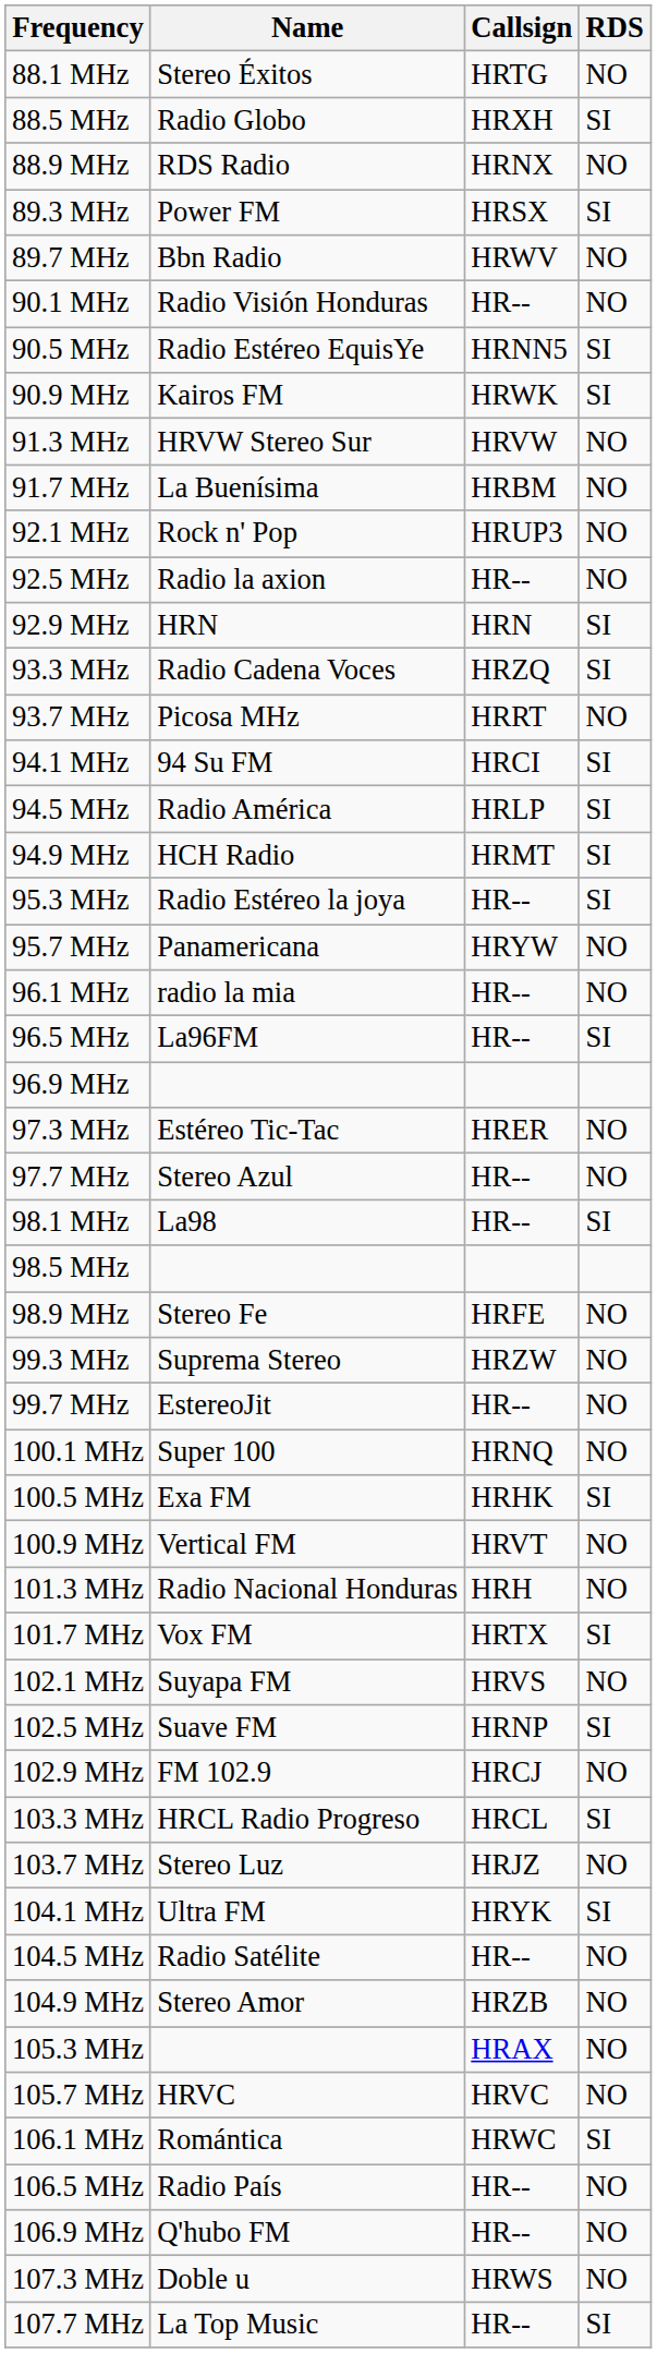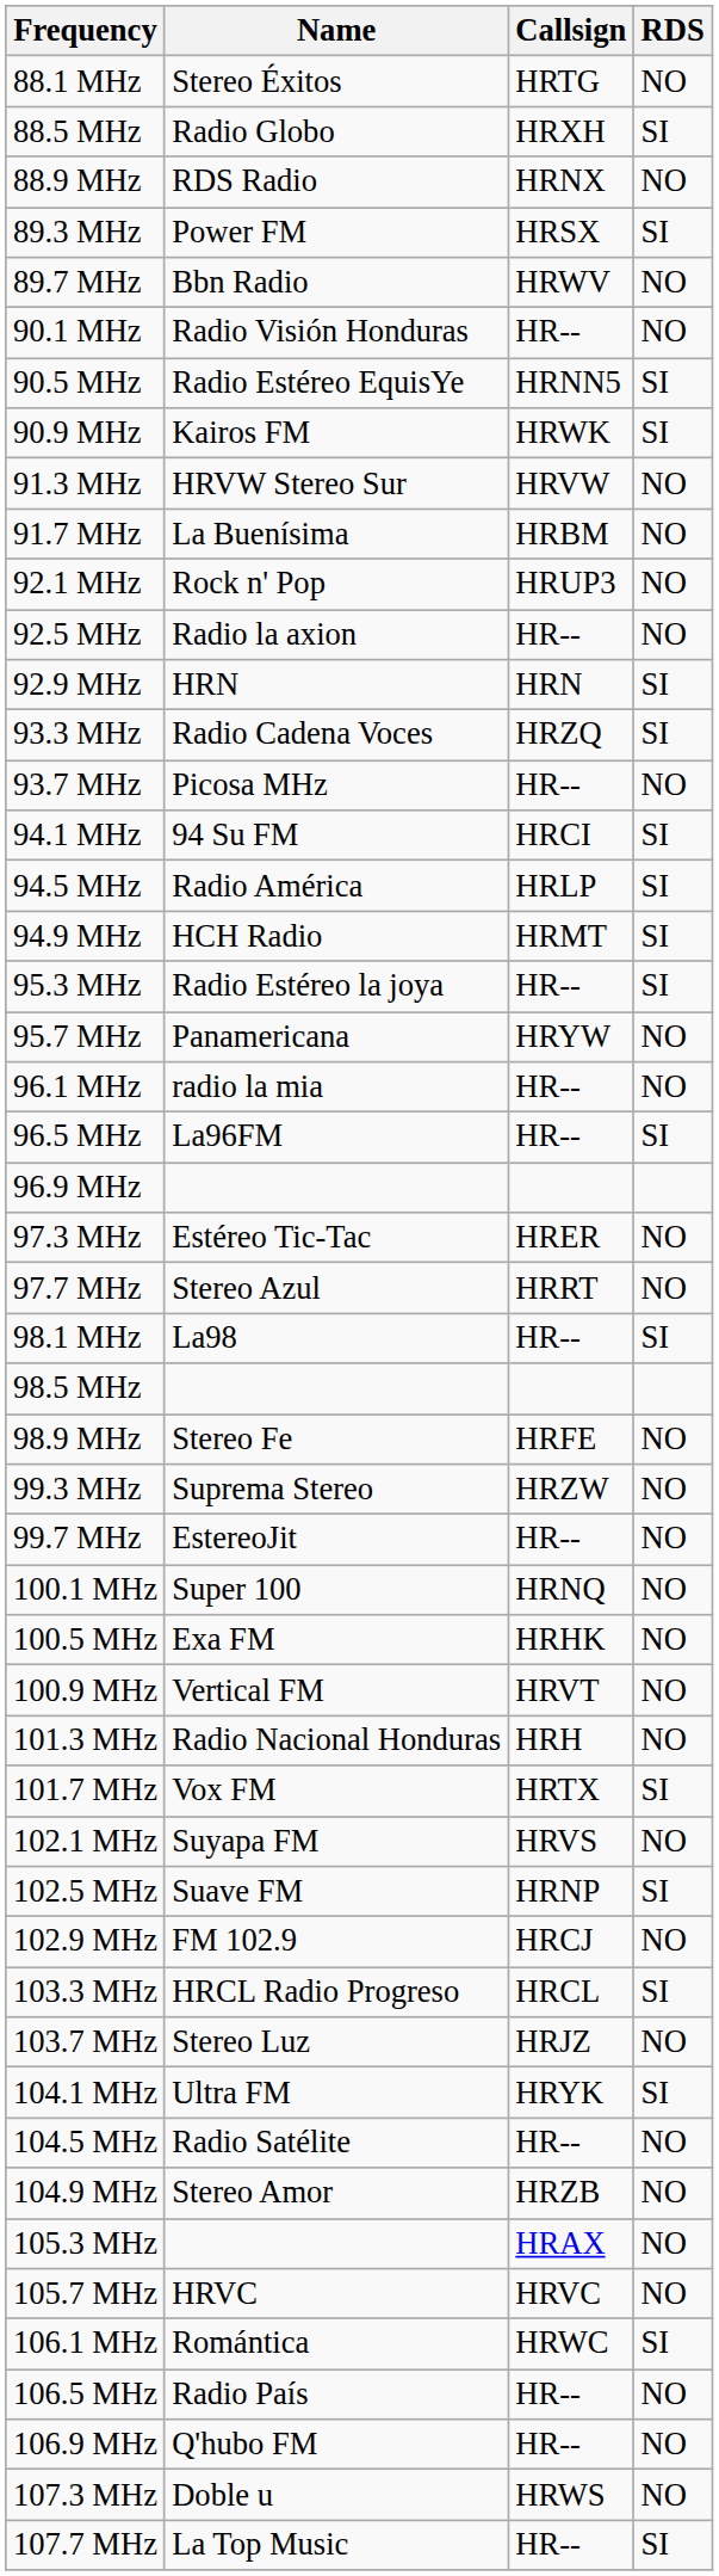 <table class="wikitable">
 <tr>
 <th>Frequency</th>
 <th>Name</th>
 <th>Callsign</th>
 <th>RDS</th>
 </tr>
 <tr>
 <td>88.1 MHz</td>
 <td>Stereo Éxitos</td>
 <td>HRTG</td>
 <td>NO</td>
 </tr>
 <tr>
 <td>88.5 MHz</td>
 <td>Radio Globo</td>
 <td>HRXH</td>
 <td>SI</td>
 </tr>
 <tr>
 <td>88.9 MHz</td>
 <td>RDS Radio</td>
 <td>HRNX</td>
 <td>NO</td>
 </tr>
 <tr>
 <td>89.3 MHz</td>
 <td>Power FM</td>
 <td>HRSX</td>
 <td>SI</td>
 </tr>
 <tr>
 <td>89.7 MHz</td>
 <td>Bbn Radio</td>
 <td>HRWV</td>
 <td>NO</td>
 </tr>
 <tr>
 <td>90.1 MHz</td>
 <td>Radio Visión Honduras</td>
 <td>HR--</td>
 <td>NO</td>
 </tr>
 <tr>
 <td>90.5 MHz</td>
 <td>Radio Estéreo EquisYe</td>
 <td>HRNN5</td>
 <td>SI</td>
 </tr>
 <tr>
 <td>90.9 MHz</td>
 <td>Kairos FM</td>
 <td>HRWK</td>
 <td>SI</td>
 </tr>
 <tr>
 <td>91.3 MHz</td>
 <td>HRVW Stereo Sur</td>
 <td>HRVW</td>
 <td>NO</td>
 </tr>
 <tr>
 <td>91.7 MHz</td>
 <td>La Buenísima</td>
 <td>HRBM</td>
 <td>NO</td>
 </tr>
 <tr>
 <td>92.1 MHz</td>
 <td>Rock n' Pop</td>
 <td>HRUP3</td>
 <td>NO</td>
 </tr>
 <tr>
 <td>92.5 MHz</td>
 <td>Radio la axion</td>
 <td>HR--</td>
 <td>NO</td>
 </tr>
 <tr>
 <td>92.9 MHz</td>
 <td>HRN</td>
 <td>HRN</td>
 <td>SI</td>
 </tr>
 <tr>
 <td>93.3 MHz</td>
 <td>Radio Cadena Voces</td>
 <td>HRZQ</td>
 <td>SI</td>
 </tr>
 <tr>
 <td>93.7 MHz</td>
 <td>Picosa MHz</td>
-<td>HRRT</td>
+<td>HR--</td>
 <td>NO</td>
 </tr>
 <tr>
 <td>94.1 MHz</td>
 <td>94 Su FM</td>
 <td>HRCI</td>
 <td>SI</td>
 </tr>
 <tr>
 <td>94.5 MHz</td>
 <td>Radio América</td>
 <td>HRLP</td>
 <td>SI</td>
 </tr>
 <tr>
 <td>94.9 MHz</td>
 <td>HCH Radio</td>
 <td>HRMT</td>
 <td>SI</td>
 </tr>
 <tr>
 <td>95.3 MHz</td>
 <td>Radio Estéreo la joya</td>
 <td>HR--</td>
 <td>SI</td>
 </tr>
 <tr>
 <td>95.7 MHz</td>
 <td>Panamericana</td>
 <td>HRYW</td>
 <td>NO</td>
 </tr>
 <tr>
 <td>96.1 MHz</td>
 <td>radio la mia</td>
 <td>HR--</td>
 <td>NO</td>
 </tr>
 <tr>
 <td>96.5 MHz</td>
 <td>La96FM</td>
 <td>HR--</td>
 <td>SI</td>
 </tr>
 <tr>
 <td>96.9 MHz</td>
 <td></td>
 <td></td>
 <td></td>
 </tr>
 <tr>
 <td>97.3 MHz</td>
 <td>Estéreo Tic-Tac</td>
 <td>HRER</td>
 <td>NO</td>
 </tr>
 <tr>
 <td>97.7 MHz</td>
 <td>Stereo Azul</td>
-<td>HR--</td>
+<td>HRRT</td>
 <td>NO</td>
 </tr>
 <tr>
 <td>98.1 MHz</td>
 <td>La98</td>
 <td>HR--</td>
 <td>SI</td>
 </tr>
 <tr>
 <td>98.5 MHz</td>
 <td></td>
 <td></td>
 <td></td>
 </tr>
 <tr>
 <td>98.9 MHz</td>
 <td>Stereo Fe</td>
 <td>HRFE</td>
 <td>NO</td>
 </tr>
 <tr>
 <td>99.3 MHz</td>
 <td>Suprema Stereo</td>
 <td>HRZW</td>
 <td>NO</td>
 </tr>
 <tr>
 <td>99.7 MHz</td>
 <td>EstereoJit</td>
 <td>HR--</td>
 <td>NO</td>
 </tr>
 <tr>
 <td>100.1 MHz</td>
 <td>Super 100</td>
 <td>HRNQ</td>
 <td>NO</td>
 </tr>
 <tr>
 <td>100.5 MHz</td>
 <td>Exa FM</td>
 <td>HRHK</td>
-<td>SI</td>
+<td>NO</td>
 </tr>
 <tr>
 <td>100.9 MHz</td>
 <td>Vertical FM</td>
 <td>HRVT</td>
 <td>NO</td>
 </tr>
 <tr>
 <td>101.3 MHz</td>
 <td>Radio Nacional Honduras</td>
 <td>HRH</td>
 <td>NO</td>
 </tr>
 <tr>
 <td>101.7 MHz</td>
 <td>Vox FM</td>
 <td>HRTX</td>
 <td>SI</td>
 </tr>
 <tr>
 <td>102.1 MHz</td>
 <td>Suyapa FM</td>
 <td>HRVS</td>
 <td>NO</td>
 </tr>
 <tr>
 <td>102.5 MHz</td>
 <td>Suave FM</td>
 <td>HRNP</td>
 <td>SI</td>
 </tr>
 <tr>
 <td>102.9 MHz</td>
 <td>FM 102.9</td>
 <td>HRCJ</td>
 <td>NO</td>
 </tr>
 <tr>
 <td>103.3 MHz</td>
 <td>HRCL Radio Progreso</td>
 <td>HRCL</td>
 <td>SI</td>
 </tr>
 <tr>
 <td>103.7 MHz</td>
 <td>Stereo Luz</td>
 <td>HRJZ</td>
 <td>NO</td>
 </tr>
 <tr>
 <td>104.1 MHz</td>
 <td>Ultra FM</td>
 <td>HRYK</td>
 <td>SI</td>
 </tr>
 <tr>
 <td>104.5 MHz</td>
 <td>Radio Satélite</td>
 <td>HR--</td>
 <td>NO</td>
 </tr>
 <tr>
 <td>104.9 MHz</td>
 <td>Stereo Amor</td>
 <td>HRZB</td>
 <td>NO</td>
 </tr>
 <tr>
 <td>105.3 MHz</td>
 <td></td>
 <td><a href='#'>HRAX</a></td>
 <td>NO</td>
 </tr>
 <tr>
 <td>105.7 MHz</td>
 <td>HRVC</td>
 <td>HRVC</td>
 <td>NO</td>
 </tr>
 <tr>
 <td>106.1 MHz</td>
 <td>Romántica</td>
 <td>HRWC</td>
 <td>SI</td>
 </tr>
 <tr>
 <td>106.5 MHz</td>
 <td>Radio País</td>
 <td>HR--</td>
 <td>NO</td>
 </tr>
 <tr>
 <td>106.9 MHz</td>
 <td>Q'hubo FM</td>
 <td>HR--</td>
 <td>NO</td>
 </tr>
 <tr>
 <td>107.3 MHz</td>
 <td>Doble u</td>
 <td>HRWS</td>
 <td>NO</td>
 </tr>
 <tr>
 <td>107.7 MHz</td>
 <td>La Top Music</td>
 <td>HR--</td>
 <td>SI</td>
 </tr>
 </table>
